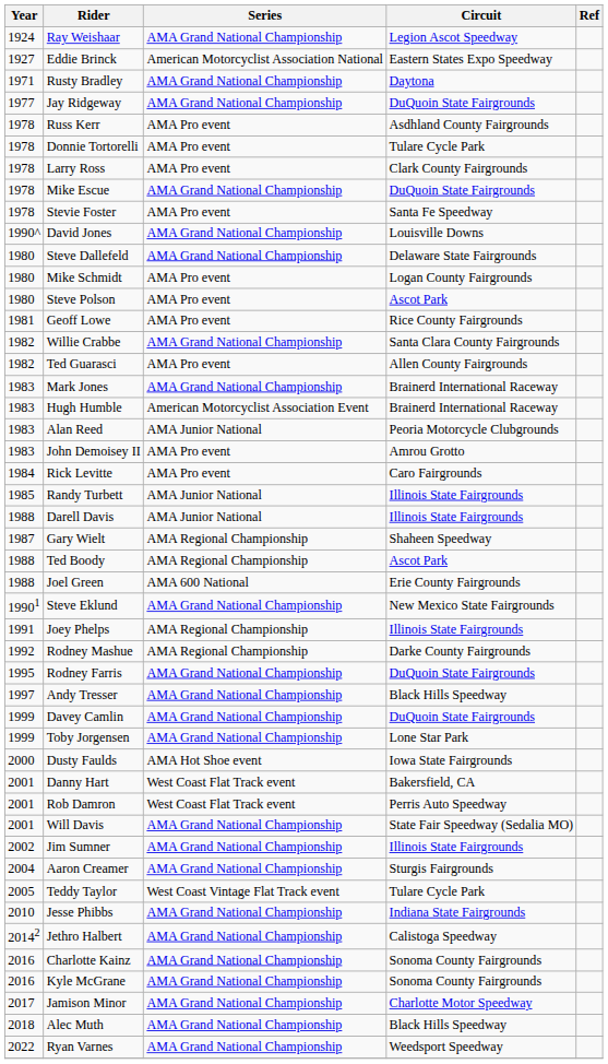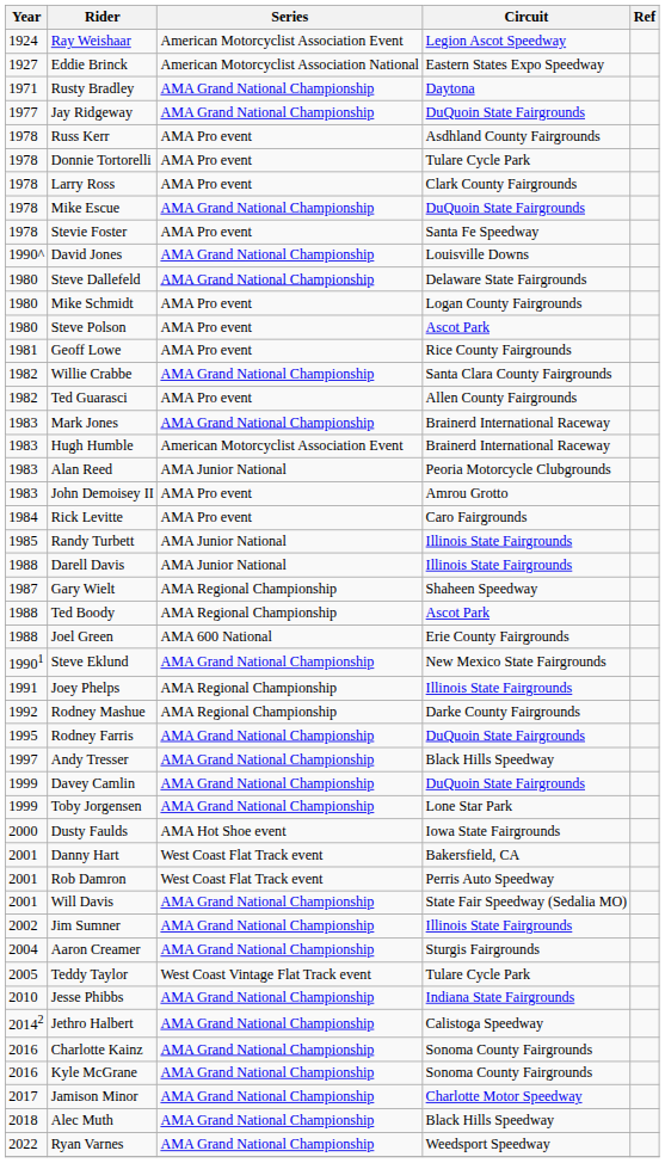 <table class="wikitable sortable" border="1" style="font-size: 90%">
 <tr>
 <th>Year</th>
 <th>Rider</th>
 <th>Series</th>
 <th>Circuit</th>
 <th>Ref</th>
 </tr>
 <tr>
 <td>1924</td>
 <td> <a href='#'>Ray Weishaar</a></td>
-<td><a href='#'>AMA Grand National Championship</a></td>
+<td>American Motorcyclist Association Event</td>
 <td><a href='#'>Legion Ascot Speedway</a></td>
 <td></td>
 </tr>
 <tr>
 <td>1927</td>
 <td> Eddie Brinck</td>
 <td>American Motorcyclist Association National</td>
 <td>Eastern States Expo Speedway</td>
 <td></td>
 </tr>
 <tr>
 <td>1971</td>
 <td> Rusty Bradley</td>
 <td><a href='#'>AMA Grand National Championship</a></td>
 <td><a href='#'>Daytona</a></td>
 <td></td>
 </tr>
 <tr>
 <td>1977</td>
 <td> Jay Ridgeway</td>
 <td><a href='#'>AMA Grand National Championship</a></td>
 <td><a href='#'>DuQuoin State Fairgrounds</a></td>
 <td></td>
 </tr>
 <tr>
 <td>1978</td>
 <td> Russ Kerr</td>
 <td>AMA Pro event</td>
 <td>Asdhland County Fairgrounds</td>
 <td></td>
 </tr>
 <tr>
 <td>1978</td>
 <td> Donnie Tortorelli</td>
 <td>AMA Pro event</td>
 <td>Tulare Cycle Park</td>
 <td></td>
 </tr>
 <tr>
 <td>1978</td>
 <td> Larry Ross</td>
 <td>AMA Pro event</td>
 <td>Clark County Fairgrounds</td>
 <td></td>
 </tr>
 <tr>
 <td>1978</td>
 <td> Mike Escue</td>
 <td><a href='#'>AMA Grand National Championship</a></td>
 <td><a href='#'>DuQuoin State Fairgrounds</a></td>
 <td></td>
 </tr>
 <tr>
 <td>1978</td>
 <td> Stevie Foster</td>
 <td>AMA Pro event</td>
 <td>Santa Fe Speedway</td>
 <td></td>
 </tr>
 <tr>
 <td>1990^</td>
 <td> David Jones</td>
 <td><a href='#'>AMA Grand National Championship</a></td>
 <td>Louisville Downs</td>
 <td></td>
 </tr>
 <tr>
 <td>1980</td>
 <td> Steve Dallefeld</td>
 <td><a href='#'>AMA Grand National Championship</a></td>
 <td>Delaware State Fairgrounds</td>
 <td></td>
 </tr>
 <tr>
 <td>1980</td>
 <td> Mike Schmidt</td>
 <td>AMA Pro event</td>
 <td>Logan County Fairgrounds</td>
 <td></td>
 </tr>
 <tr>
 <td>1980</td>
 <td> Steve Polson</td>
 <td>AMA Pro event</td>
 <td><a href='#'>Ascot Park</a></td>
 <td></td>
 </tr>
 <tr>
 <td>1981</td>
 <td>Geoff Lowe</td>
 <td>AMA Pro event</td>
 <td>Rice County Fairgrounds</td>
 <td></td>
 </tr>
 <tr>
 <td>1982</td>
 <td> Willie Crabbe</td>
 <td><a href='#'>AMA Grand National Championship</a></td>
 <td>Santa Clara County Fairgrounds</td>
 <td></td>
 </tr>
 <tr>
 <td>1982</td>
 <td> Ted Guarasci</td>
 <td>AMA Pro event</td>
 <td>Allen County Fairgrounds</td>
 <td></td>
 </tr>
 <tr>
 <td>1983</td>
 <td> Mark Jones</td>
 <td><a href='#'>AMA Grand National Championship</a></td>
 <td>Brainerd International Raceway</td>
 <td></td>
 </tr>
 <tr>
 <td>1983</td>
 <td> Hugh Humble</td>
 <td>American Motorcyclist Association Event</td>
 <td>Brainerd International Raceway</td>
 <td></td>
 </tr>
 <tr>
 <td>1983</td>
 <td> Alan Reed</td>
 <td>AMA Junior National</td>
 <td>Peoria Motorcycle Clubgrounds</td>
 <td></td>
 </tr>
 <tr>
 <td>1983</td>
 <td> John Demoisey II</td>
 <td>AMA Pro event</td>
 <td>Amrou Grotto</td>
 <td></td>
 </tr>
 <tr>
 <td>1984</td>
 <td> Rick Levitte</td>
 <td>AMA Pro event</td>
 <td>Caro Fairgrounds</td>
 <td></td>
 </tr>
 <tr>
 <td>1985</td>
 <td> Randy Turbett</td>
 <td>AMA Junior National</td>
 <td><a href='#'>Illinois State Fairgrounds</a></td>
 <td></td>
 </tr>
 <tr>
 <td>1988</td>
 <td> Darell Davis</td>
 <td>AMA Junior National</td>
 <td><a href='#'>Illinois State Fairgrounds</a></td>
 <td></td>
 </tr>
 <tr>
 <td>1987</td>
 <td> Gary Wielt</td>
 <td>AMA Regional Championship</td>
 <td>Shaheen Speedway</td>
 <td></td>
 </tr>
 <tr>
 <td>1988</td>
 <td> Ted Boody</td>
 <td>AMA Regional Championship</td>
 <td><a href='#'>Ascot Park</a></td>
 <td></td>
 </tr>
 <tr>
 <td>1988</td>
 <td> Joel Green</td>
 <td>AMA 600 National</td>
 <td>Erie County Fairgrounds</td>
 <td></td>
 </tr>
 <tr>
 <td>1990<sup>1</sup></td>
 <td> Steve Eklund</td>
 <td><a href='#'>AMA Grand National Championship</a></td>
 <td>New Mexico State Fairgrounds</td>
 <td></td>
 </tr>
 <tr>
 <td>1991</td>
 <td> Joey Phelps</td>
 <td>AMA Regional Championship</td>
 <td><a href='#'>Illinois State Fairgrounds</a></td>
 <td></td>
 </tr>
 <tr>
 <td>1992</td>
 <td> Rodney Mashue</td>
 <td>AMA Regional Championship</td>
 <td>Darke County Fairgrounds</td>
 <td></td>
 </tr>
 <tr>
 <td>1995</td>
 <td> Rodney Farris</td>
 <td><a href='#'>AMA Grand National Championship</a></td>
 <td><a href='#'>DuQuoin State Fairgrounds</a></td>
 <td></td>
 </tr>
 <tr>
 <td>1997</td>
 <td> Andy Tresser</td>
 <td><a href='#'>AMA Grand National Championship</a></td>
 <td>Black Hills Speedway</td>
 <td></td>
 </tr>
 <tr>
 <td>1999</td>
 <td> Davey Camlin</td>
 <td><a href='#'>AMA Grand National Championship</a></td>
 <td><a href='#'>DuQuoin State Fairgrounds</a></td>
 <td></td>
 </tr>
 <tr>
 <td>1999</td>
 <td> Toby Jorgensen</td>
 <td><a href='#'>AMA Grand National Championship</a></td>
 <td>Lone Star Park</td>
 <td></td>
 </tr>
 <tr>
 <td>2000</td>
 <td> Dusty Faulds</td>
 <td>AMA Hot Shoe event</td>
 <td>Iowa State Fairgrounds</td>
 <td></td>
 </tr>
 <tr>
 <td>2001</td>
 <td> Danny Hart</td>
 <td>West Coast Flat Track event</td>
 <td>Bakersfield, CA</td>
 <td></td>
 </tr>
 <tr>
 <td>2001</td>
 <td> Rob Damron</td>
 <td>West Coast Flat Track event</td>
 <td>Perris Auto Speedway</td>
 <td></td>
 </tr>
 <tr>
 <td>2001</td>
 <td> Will Davis</td>
 <td><a href='#'>AMA Grand National Championship</a></td>
 <td>State Fair Speedway (Sedalia MO)</td>
 <td></td>
 </tr>
 <tr>
 <td>2002</td>
 <td> Jim Sumner</td>
 <td><a href='#'>AMA Grand National Championship</a></td>
 <td><a href='#'>Illinois State Fairgrounds</a></td>
 <td></td>
 </tr>
 <tr>
 <td>2004</td>
 <td> Aaron Creamer</td>
 <td><a href='#'>AMA Grand National Championship</a></td>
 <td>Sturgis Fairgrounds</td>
 <td></td>
 </tr>
 <tr>
 <td>2005</td>
 <td> Teddy Taylor</td>
 <td>West Coast Vintage Flat Track event</td>
 <td>Tulare Cycle Park</td>
 <td></td>
 </tr>
 <tr>
 <td>2010</td>
 <td> Jesse Phibbs</td>
 <td><a href='#'>AMA Grand National Championship</a></td>
 <td><a href='#'>Indiana State Fairgrounds</a></td>
 <td></td>
 </tr>
 <tr>
 <td>2014<sup>2</sup></td>
 <td> Jethro Halbert</td>
 <td><a href='#'>AMA Grand National Championship</a></td>
 <td>Calistoga Speedway</td>
 <td></td>
 </tr>
 <tr>
 <td>2016</td>
 <td> Charlotte Kainz</td>
 <td><a href='#'>AMA Grand National Championship</a></td>
 <td>Sonoma County Fairgrounds</td>
 <td></td>
 </tr>
 <tr>
 <td>2016</td>
 <td> Kyle McGrane</td>
 <td><a href='#'>AMA Grand National Championship</a></td>
 <td>Sonoma County Fairgrounds</td>
 <td></td>
 </tr>
 <tr>
 <td>2017</td>
 <td> Jamison Minor</td>
 <td><a href='#'>AMA Grand National Championship</a></td>
 <td><a href='#'>Charlotte Motor Speedway</a></td>
 <td></td>
 </tr>
 <tr>
 <td>2018</td>
 <td> Alec Muth</td>
 <td><a href='#'>AMA Grand National Championship</a></td>
 <td>Black Hills Speedway</td>
 <td></td>
 </tr>
 <tr>
 <td>2022</td>
 <td> Ryan Varnes</td>
 <td><a href='#'>AMA Grand National Championship</a></td>
 <td>Weedsport Speedway</td>
 <td></td>
 </tr>
 <tr>
 </tr>
 </table>
